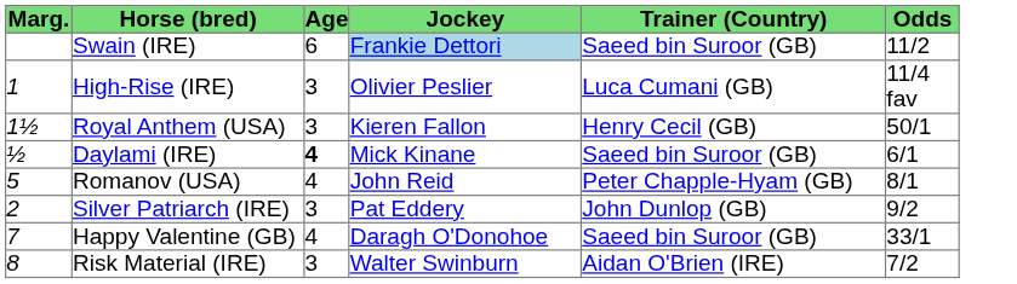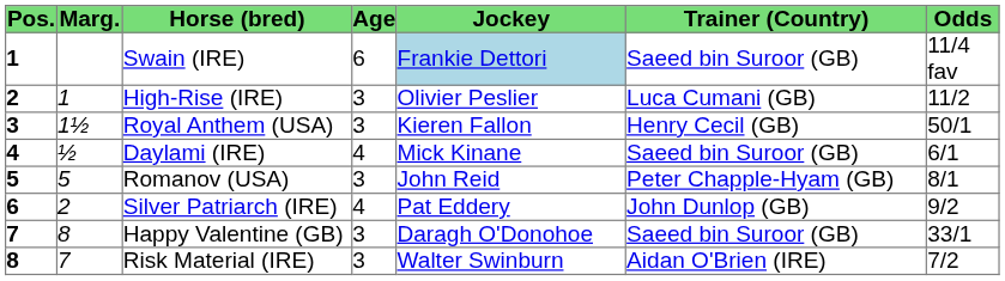 <table class = "sortable" | border="1" cellpadding="0" style="border-collapse: collapse;">
 <tr style="background:#7d7; text-align:center;">
+<th style="width:35px;"><strong>Pos.</strong></th>
 <th style="width:45px;"><strong>Marg.</strong></th>
 <th style="width:160px;"><strong>Horse (bred)</strong></th>
 <th style="width:30px;"><strong>Age</strong></th>
 <th style="width:160px;"><strong>Jockey</strong></th>
 <th style="width:210px;"><strong>Trainer (Country)</strong></th>
 <th style="width:50px;"><strong>Odds</strong></th>
 </tr>
 <tr>
+<td><strong>1</strong></td>
 <td></td>
 <td><a href='#'>Swain</a> (IRE)</td>
 <td>6</td>
 <td style="background: lightblue;"><a href='#'>Frankie Dettori</a></td>
 <td><a href='#'>Saeed bin Suroor</a> (GB)</td>
-<td>11/2</td>
+<td>11/4 fav</td>
 </tr>
 <tr>
+<td><strong>2</strong></td>
 <td><em>1</em></td>
 <td><a href='#'>High-Rise</a> (IRE)</td>
 <td>3</td>
 <td><a href='#'>Olivier Peslier</a></td>
 <td><a href='#'>Luca Cumani</a> (GB)</td>
-<td>11/4 fav</td>
+<td>11/2</td>
 </tr>
 <tr>
+<td><strong>3</strong></td>
 <td><em>1½</em></td>
 <td><a href='#'>Royal Anthem</a> (USA)</td>
 <td>3</td>
 <td><a href='#'>Kieren Fallon</a></td>
 <td><a href='#'>Henry Cecil</a> (GB)</td>
 <td>50/1</td>
 </tr>
 <tr>
+<td><strong>4</strong></td>
 <td><em>½</em></td>
 <td><a href='#'>Daylami</a> (IRE)</td>
-<td><strong>4</strong></td>
+<td>4</td>
 <td><a href='#'>Mick Kinane</a></td>
 <td><a href='#'>Saeed bin Suroor</a> (GB)</td>
 <td>6/1</td>
 </tr>
 <tr>
+<td><strong>5</strong></td>
 <td><em>5</em></td>
 <td>Romanov (USA)</td>
-<td>4</td>
+<td>3</td>
 <td><a href='#'>John Reid</a></td>
 <td><a href='#'>Peter Chapple-Hyam</a> (GB)</td>
 <td>8/1</td>
 </tr>
 <tr>
+<td><strong>6</strong></td>
 <td><em>2</em></td>
 <td><a href='#'>Silver Patriarch</a> (IRE)</td>
-<td>3</td>
+<td>4</td>
 <td><a href='#'>Pat Eddery</a></td>
 <td><a href='#'>John Dunlop</a> (GB)</td>
 <td>9/2</td>
 </tr>
 <tr>
-<td><em>7</em></td>
+<td><strong>7</strong></td>
+<td><em>8</em></td>
 <td>Happy Valentine (GB)</td>
-<td>4</td>
+<td>3</td>
 <td><a href='#'>Daragh O'Donohoe</a></td>
 <td><a href='#'>Saeed bin Suroor</a> (GB)</td>
 <td>33/1</td>
 </tr>
 <tr>
-<td><em>8</em></td>
+<td><strong>8</strong></td>
+<td><em>7</em></td>
 <td>Risk Material (IRE)</td>
 <td>3</td>
 <td><a href='#'>Walter Swinburn</a></td>
 <td><a href='#'>Aidan O'Brien</a> (IRE)</td>
 <td>7/2</td>
 </tr>
 </table>
